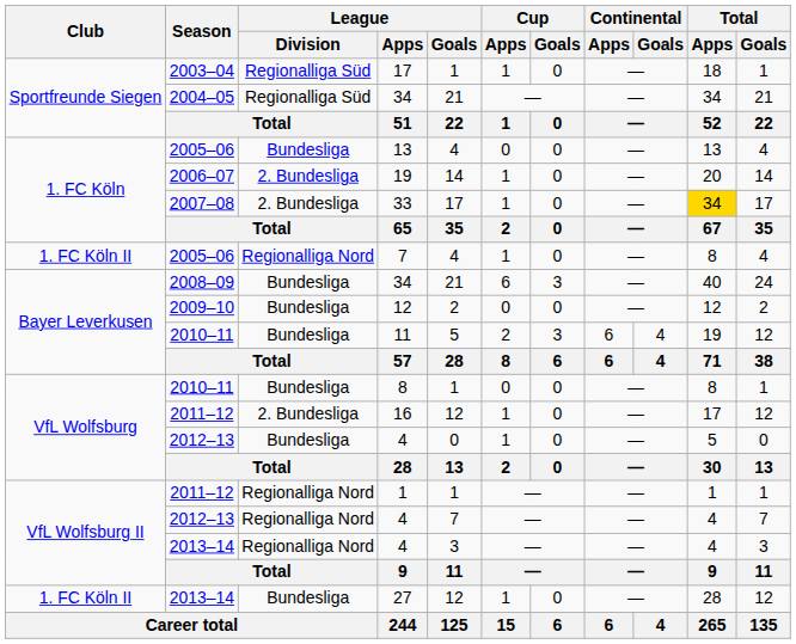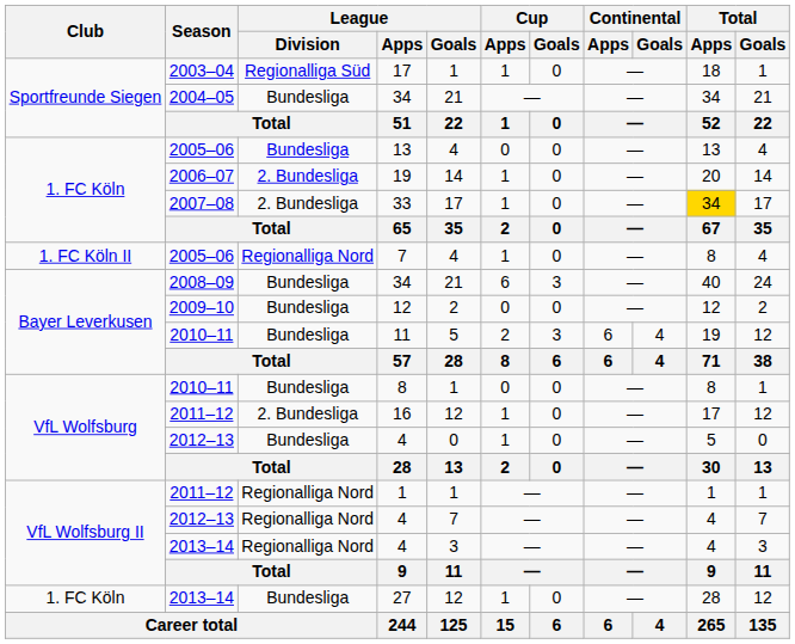 <table class="wikitable" Style="text-align: center">
 <tr>
 <th rowspan="2">Club</th>
 <th rowspan="2">Season</th>
 <th colspan="3">League</th>
 <th colspan="2">Cup</th>
 <th colspan="2">Continental</th>
 <th colspan="2">Total</th>
 </tr>
 <tr>
 <th>Division</th>
 <th>Apps</th>
 <th>Goals</th>
 <th>Apps</th>
 <th>Goals</th>
 <th>Apps</th>
 <th>Goals</th>
 <th>Apps</th>
 <th>Goals</th>
 </tr>
 <tr>
 <td rowspan="3"><a href='#'>Sportfreunde Siegen</a></td>
 <td><a href='#'>2003–04</a></td>
 <td><a href='#'>Regionalliga Süd</a></td>
 <td>17</td>
 <td>1</td>
 <td>1</td>
 <td>0</td>
 <td colspan="2">—</td>
 <td>18</td>
 <td>1</td>
 </tr>
 <tr>
 <td><a href='#'>2004–05</a></td>
-<td>Regionalliga Süd</td>
+<td>Bundesliga</td>
 <td>34</td>
 <td>21</td>
 <td colspan="2">—</td>
 <td colspan="2">—</td>
 <td>34</td>
 <td>21</td>
 </tr>
 <tr>
 <th colspan="2">Total</th>
 <th>51</th>
 <th>22</th>
 <th>1</th>
 <th>0</th>
 <th colspan="2">—</th>
 <th>52</th>
 <th>22</th>
 </tr>
 <tr>
 <td rowspan="4"><a href='#'>1. FC Köln</a></td>
 <td><a href='#'>2005–06</a></td>
 <td><a href='#'>Bundesliga</a></td>
 <td>13</td>
 <td>4</td>
 <td>0</td>
 <td>0</td>
 <td colspan="2">—</td>
 <td>13</td>
 <td>4</td>
 </tr>
 <tr>
 <td><a href='#'>2006–07</a></td>
 <td><a href='#'>2. Bundesliga</a></td>
 <td>19</td>
 <td>14</td>
 <td>1</td>
 <td>0</td>
 <td colspan="2">—</td>
 <td>20</td>
 <td>14</td>
 </tr>
 <tr>
 <td><a href='#'>2007–08</a></td>
 <td>2. Bundesliga</td>
 <td>33</td>
 <td>17</td>
 <td>1</td>
 <td>0</td>
 <td colspan="2">—</td>
 <td style="background: gold;">34</td>
 <td>17</td>
 </tr>
 <tr>
 <th colspan="2">Total</th>
 <th>65</th>
 <th>35</th>
 <th>2</th>
 <th>0</th>
 <th colspan="2">—</th>
 <th>67</th>
 <th>35</th>
 </tr>
 <tr>
 <td><a href='#'>1. FC Köln II</a></td>
 <td><a href='#'>2005–06</a></td>
 <td><a href='#'>Regionalliga Nord</a></td>
 <td>7</td>
 <td>4</td>
 <td>1</td>
 <td>0</td>
 <td colspan="2">—</td>
 <td>8</td>
 <td>4</td>
 </tr>
 <tr>
 <td rowspan="4"><a href='#'>Bayer Leverkusen</a></td>
 <td><a href='#'>2008–09</a></td>
 <td>Bundesliga</td>
 <td>34</td>
 <td>21</td>
 <td>6</td>
 <td>3</td>
 <td colspan="2">—</td>
 <td>40</td>
 <td>24</td>
 </tr>
 <tr>
 <td><a href='#'>2009–10</a></td>
 <td>Bundesliga</td>
 <td>12</td>
 <td>2</td>
 <td>0</td>
 <td>0</td>
 <td colspan="2">—</td>
 <td>12</td>
 <td>2</td>
 </tr>
 <tr>
 <td><a href='#'>2010–11</a></td>
 <td>Bundesliga</td>
 <td>11</td>
 <td>5</td>
 <td>2</td>
 <td>3</td>
 <td>6</td>
 <td>4</td>
 <td>19</td>
 <td>12</td>
 </tr>
 <tr>
 <th colspan="2">Total</th>
 <th>57</th>
 <th>28</th>
 <th>8</th>
 <th>6</th>
 <th>6</th>
 <th>4</th>
 <th>71</th>
 <th>38</th>
 </tr>
 <tr>
 <td rowspan="4"><a href='#'>VfL Wolfsburg</a></td>
 <td><a href='#'>2010–11</a></td>
 <td>Bundesliga</td>
 <td>8</td>
 <td>1</td>
 <td>0</td>
 <td>0</td>
 <td colspan="2">—</td>
 <td>8</td>
 <td>1</td>
 </tr>
 <tr>
 <td><a href='#'>2011–12</a></td>
 <td>2. Bundesliga</td>
 <td>16</td>
 <td>12</td>
 <td>1</td>
 <td>0</td>
 <td colspan="2">—</td>
 <td>17</td>
 <td>12</td>
 </tr>
 <tr>
 <td><a href='#'>2012–13</a></td>
 <td>Bundesliga</td>
 <td>4</td>
 <td>0</td>
 <td>1</td>
 <td>0</td>
 <td colspan="2">—</td>
 <td>5</td>
 <td>0</td>
 </tr>
 <tr>
 <th colspan="2">Total</th>
 <th>28</th>
 <th>13</th>
 <th>2</th>
 <th>0</th>
 <th colspan="2">—</th>
 <th>30</th>
 <th>13</th>
 </tr>
 <tr>
 <td rowspan="4"><a href='#'>VfL Wolfsburg II</a></td>
 <td><a href='#'>2011–12</a></td>
 <td>Regionalliga Nord</td>
 <td>1</td>
 <td>1</td>
 <td colspan="2">—</td>
 <td colspan="2">—</td>
 <td>1</td>
 <td>1</td>
 </tr>
 <tr>
 <td><a href='#'>2012–13</a></td>
 <td>Regionalliga Nord</td>
 <td>4</td>
 <td>7</td>
 <td colspan="2">—</td>
 <td colspan="2">—</td>
 <td>4</td>
 <td>7</td>
 </tr>
 <tr>
 <td><a href='#'>2013–14</a></td>
 <td>Regionalliga Nord</td>
 <td>4</td>
 <td>3</td>
 <td colspan="2">—</td>
 <td colspan="2">—</td>
 <td>4</td>
 <td>3</td>
 </tr>
 <tr>
 <th colspan="2">Total</th>
 <th>9</th>
 <th>11</th>
 <th colspan="2">—</th>
 <th colspan="2">—</th>
 <th>9</th>
 <th>11</th>
 </tr>
 <tr>
-<td><a href='#'>1. FC Köln II</a></td>
+<td>1. FC Köln</td>
 <td><a href='#'>2013–14</a></td>
 <td>Bundesliga</td>
 <td>27</td>
 <td>12</td>
 <td>1</td>
 <td>0</td>
 <td colspan="2">—</td>
 <td>28</td>
 <td>12</td>
 </tr>
 <tr>
 <th colspan="3">Career total</th>
 <th>244</th>
 <th>125</th>
 <th>15</th>
 <th>6</th>
 <th>6</th>
 <th>4</th>
 <th>265</th>
 <th>135</th>
 </tr>
 </table>
